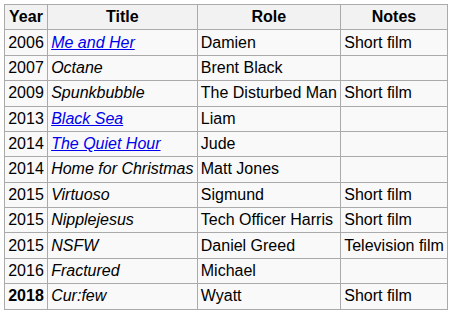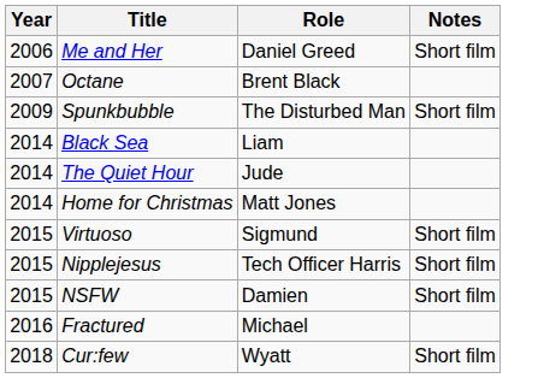 <table class="wikitable sortable">
 <tr>
 <th>Year</th>
 <th>Title</th>
 <th>Role</th>
 <th class="unsortable">Notes</th>
 </tr>
 <tr>
 <td>2006</td>
 <td><em><a href='#'>Me and Her</a></em></td>
-<td>Damien</td>
+<td>Daniel Greed</td>
 <td>Short film</td>
 </tr>
 <tr>
 <td>2007</td>
 <td><em>Octane</em></td>
 <td>Brent Black</td>
 <td></td>
 </tr>
 <tr>
 <td>2009</td>
 <td><em>Spunkbubble</em></td>
 <td>The Disturbed Man</td>
 <td>Short film</td>
 </tr>
 <tr>
-<td>2013</td>
+<td>2014</td>
 <td><em><a href='#'>Black Sea</a></em></td>
 <td>Liam</td>
 <td></td>
 </tr>
 <tr>
 <td>2014</td>
 <td><em><a href='#'>The Quiet Hour</a></em></td>
 <td>Jude</td>
 <td></td>
 </tr>
 <tr>
 <td>2014</td>
 <td><em>Home for Christmas</em></td>
 <td>Matt Jones</td>
 <td></td>
 </tr>
 <tr>
 <td>2015</td>
 <td><em>Virtuoso</em></td>
 <td>Sigmund</td>
 <td>Short film</td>
 </tr>
 <tr>
 <td>2015</td>
 <td><em>Nipplejesus</em></td>
 <td>Tech Officer Harris</td>
 <td>Short film</td>
 </tr>
 <tr>
 <td>2015</td>
 <td><em>NSFW</em></td>
-<td>Daniel Greed</td>
-<td>Television film</td>
+<td>Damien</td>
+<td>Short film</td>
 </tr>
 <tr>
 <td>2016</td>
 <td><em>Fractured</em></td>
 <td>Michael</td>
 <td></td>
 </tr>
 <tr>
-<td><strong>2018</strong></td>
+<td>2018</td>
 <td><em>Cur:few</em></td>
 <td>Wyatt</td>
 <td>Short film</td>
 </tr>
 <tr>
 </tr>
 </table>
